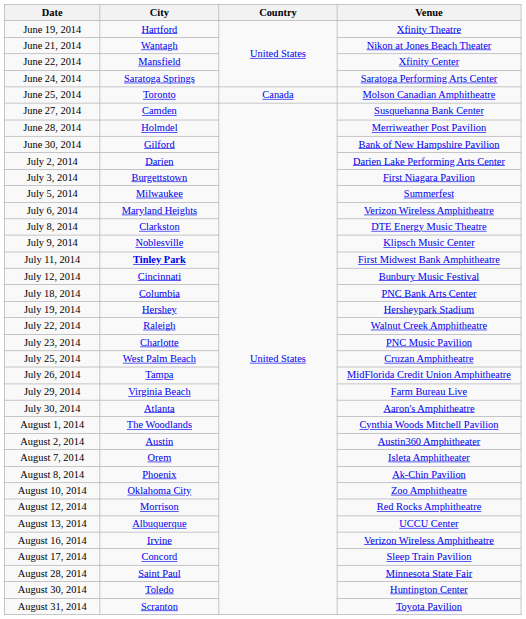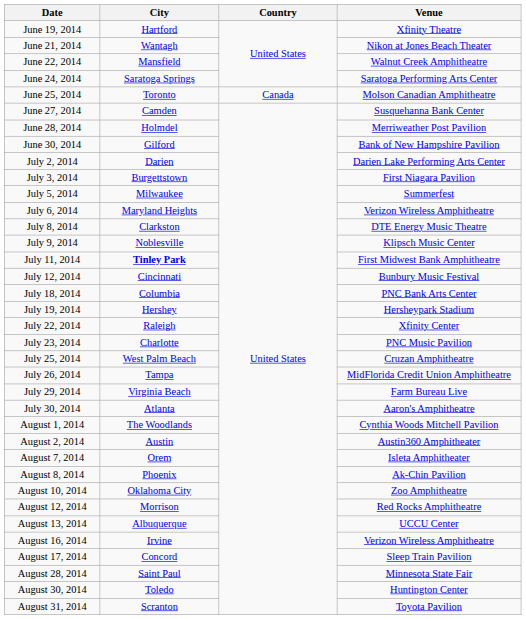 <table class="wikitable" style="text-align:center;">
 <tr>
 <th style="width:140px;">Date</th>
 <th style="width:175px;">City</th>
 <th style="width:175px;">Country</th>
 <th style="width:275px;">Venue</th>
 </tr>
 <tr>
 <td>June 19, 2014</td>
 <td><a href='#'>Hartford</a></td>
 <td rowspan="4"><a href='#'>United States</a></td>
 <td><a href='#'>Xfinity Theatre</a></td>
 </tr>
 <tr>
 <td>June 21, 2014</td>
 <td><a href='#'>Wantagh</a></td>
 <td><a href='#'>Nikon at Jones Beach Theater</a></td>
 </tr>
 <tr>
 <td>June 22, 2014</td>
 <td><a href='#'>Mansfield</a></td>
-<td><a href='#'>Xfinity Center</a></td>
+<td><a href='#'>Walnut Creek Amphitheatre</a></td>
 </tr>
 <tr>
 <td>June 24, 2014</td>
 <td><a href='#'>Saratoga Springs</a></td>
 <td><a href='#'>Saratoga Performing Arts Center</a></td>
 </tr>
 <tr>
 <td>June 25, 2014</td>
 <td><a href='#'>Toronto</a></td>
 <td><a href='#'>Canada</a></td>
 <td><a href='#'>Molson Canadian Amphitheatre</a></td>
 </tr>
 <tr>
 <td>June 27, 2014</td>
 <td><a href='#'>Camden</a></td>
 <td rowspan="31"><a href='#'>United States</a></td>
 <td><a href='#'>Susquehanna Bank Center</a></td>
 </tr>
 <tr>
 <td>June 28, 2014</td>
 <td><a href='#'>Holmdel</a></td>
 <td><a href='#'>Merriweather Post Pavilion</a></td>
 </tr>
 <tr>
 <td>June 30, 2014</td>
 <td><a href='#'>Gilford</a></td>
 <td><a href='#'>Bank of New Hampshire Pavilion</a></td>
 </tr>
 <tr>
 <td>July 2, 2014</td>
 <td><a href='#'>Darien</a></td>
 <td><a href='#'>Darien Lake Performing Arts Center</a></td>
 </tr>
 <tr>
 <td>July 3, 2014</td>
 <td><a href='#'>Burgettstown</a></td>
 <td><a href='#'>First Niagara Pavilion</a></td>
 </tr>
 <tr>
 <td>July 5, 2014</td>
 <td><a href='#'>Milwaukee</a></td>
 <td><a href='#'>Summerfest</a></td>
 </tr>
 <tr>
 <td>July 6, 2014</td>
 <td><a href='#'>Maryland Heights</a></td>
 <td><a href='#'>Verizon Wireless Amphitheatre</a></td>
 </tr>
 <tr>
 <td>July 8, 2014</td>
 <td><a href='#'>Clarkston</a></td>
 <td><a href='#'>DTE Energy Music Theatre</a></td>
 </tr>
 <tr>
 <td>July 9, 2014</td>
 <td><a href='#'>Noblesville</a></td>
 <td><a href='#'>Klipsch Music Center</a></td>
 </tr>
 <tr>
 <td>July 11, 2014</td>
 <td><strong><a href='#'>Tinley Park</a></strong></td>
 <td><a href='#'>First Midwest Bank Amphitheatre</a></td>
 </tr>
 <tr>
 <td>July 12, 2014</td>
 <td><a href='#'>Cincinnati</a></td>
 <td><a href='#'>Bunbury Music Festival</a></td>
 </tr>
 <tr>
 <td>July 18, 2014</td>
 <td><a href='#'>Columbia</a></td>
 <td><a href='#'>PNC Bank Arts Center</a></td>
 </tr>
 <tr>
 <td>July 19, 2014</td>
 <td><a href='#'>Hershey</a></td>
 <td><a href='#'>Hersheypark Stadium</a></td>
 </tr>
 <tr>
 <td>July 22, 2014</td>
 <td><a href='#'>Raleigh</a></td>
-<td><a href='#'>Walnut Creek Amphitheatre</a></td>
+<td><a href='#'>Xfinity Center</a></td>
 </tr>
 <tr>
 <td>July 23, 2014</td>
 <td><a href='#'>Charlotte</a></td>
 <td><a href='#'>PNC Music Pavilion</a></td>
 </tr>
 <tr>
 <td>July 25, 2014</td>
 <td><a href='#'>West Palm Beach</a></td>
 <td><a href='#'>Cruzan Amphitheatre</a></td>
 </tr>
 <tr>
 <td>July 26, 2014</td>
 <td><a href='#'>Tampa</a></td>
 <td><a href='#'>MidFlorida Credit Union Amphitheatre</a></td>
 </tr>
 <tr>
 <td>July 29, 2014</td>
 <td><a href='#'>Virginia Beach</a></td>
 <td><a href='#'>Farm Bureau Live</a></td>
 </tr>
 <tr>
 <td>July 30, 2014</td>
 <td><a href='#'>Atlanta</a></td>
 <td><a href='#'>Aaron's Amphitheatre</a></td>
 </tr>
 <tr>
 <td>August 1, 2014</td>
 <td><a href='#'>The Woodlands</a></td>
 <td><a href='#'>Cynthia Woods Mitchell Pavilion</a></td>
 </tr>
 <tr>
 <td>August 2, 2014</td>
 <td><a href='#'>Austin</a></td>
 <td><a href='#'>Austin360 Amphitheater</a></td>
 </tr>
 <tr>
 <td>August 7, 2014</td>
 <td><a href='#'>Orem</a></td>
 <td><a href='#'>Isleta Amphitheater</a></td>
 </tr>
 <tr>
 <td>August 8, 2014</td>
 <td><a href='#'>Phoenix</a></td>
 <td><a href='#'>Ak-Chin Pavilion</a></td>
 </tr>
 <tr>
 <td>August 10, 2014</td>
 <td><a href='#'>Oklahoma City</a></td>
 <td><a href='#'>Zoo Amphitheatre</a></td>
 </tr>
 <tr>
 <td>August 12, 2014</td>
 <td><a href='#'>Morrison</a></td>
 <td><a href='#'>Red Rocks Amphitheatre</a></td>
 </tr>
 <tr>
 <td>August 13, 2014</td>
 <td><a href='#'>Albuquerque</a></td>
 <td><a href='#'>UCCU Center</a></td>
 </tr>
 <tr>
 <td>August 16, 2014</td>
 <td><a href='#'>Irvine</a></td>
 <td><a href='#'>Verizon Wireless Amphitheatre</a></td>
 </tr>
 <tr>
 <td>August 17, 2014</td>
 <td><a href='#'>Concord</a></td>
 <td><a href='#'>Sleep Train Pavilion</a></td>
 </tr>
 <tr>
 <td>August 28, 2014</td>
 <td><a href='#'>Saint Paul</a></td>
 <td><a href='#'>Minnesota State Fair</a></td>
 </tr>
 <tr>
 <td>August 30, 2014</td>
 <td><a href='#'>Toledo</a></td>
 <td><a href='#'>Huntington Center</a></td>
 </tr>
 <tr>
 <td>August 31, 2014</td>
 <td><a href='#'>Scranton</a></td>
 <td><a href='#'>Toyota Pavilion</a></td>
 </tr>
 </table>
